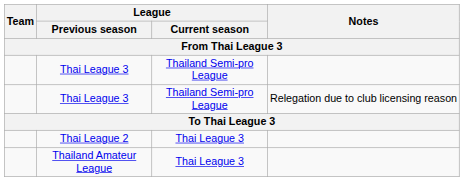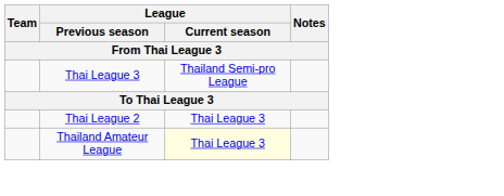 <table class="wikitable" style="text-align:center">
 <tr>
 <th rowspan=2>Team</th>
 <th colspan=2>League</th>
 <th rowspan=2>Notes</th>
 </tr>
 <tr>
 <th width="165">Previous season</th>
 <th width="165">Current season</th>
 </tr>
 <tr>
 <th colspan=4>From Thai League 3</th>
 </tr>
 <tr>
 <td align="left"></td>
 <td><a href='#'>Thai League 3</a></td>
 <td><a href='#'>Thailand Semi-pro League</a></td>
 <td></td>
 </tr>
 <tr>
-<td align="left"></td>
-<td><a href='#'>Thai League 3</a></td>
-<td><a href='#'>Thailand Semi-pro League</a></td>
-<td>Relegation due to club licensing reason</td>
-</tr>
-<tr>
 <th colspan=4>To Thai League 3</th>
 </tr>
 <tr>
 <td align="left"></td>
 <td><a href='#'>Thai League 2</a></td>
 <td><a href='#'>Thai League 3</a></td>
 <td></td>
 </tr>
 <tr>
 <td align="left"></td>
 <td><a href='#'>Thailand Amateur League</a></td>
-<td><a href='#'>Thai League 3</a></td>
+<td style="background: lightyellow;"><a href='#'>Thai League 3</a></td>
 <td></td>
 </tr>
 </table>
